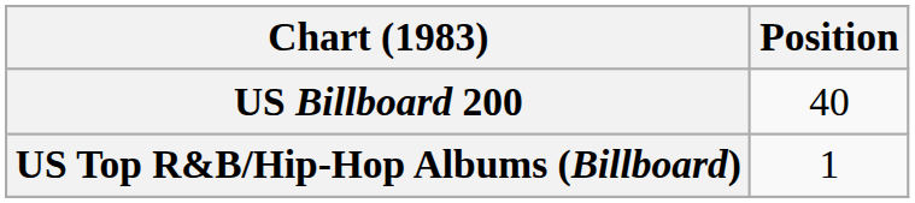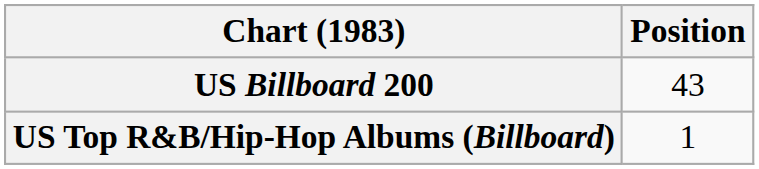 <table class="wikitable sortable plainrowheaders" style="text-align:center">
 <tr>
 <th scope="col">Chart (1983)</th>
 <th scope="col">Position</th>
 </tr>
 <tr>
 <th scope="row">US <em>Billboard</em> 200</th>
-<td>40</td>
+<td>43</td>
 </tr>
 <tr>
 <th scope="row">US Top R&B/Hip-Hop Albums (<em>Billboard</em>)</th>
 <td>1</td>
 </tr>
 </table>
